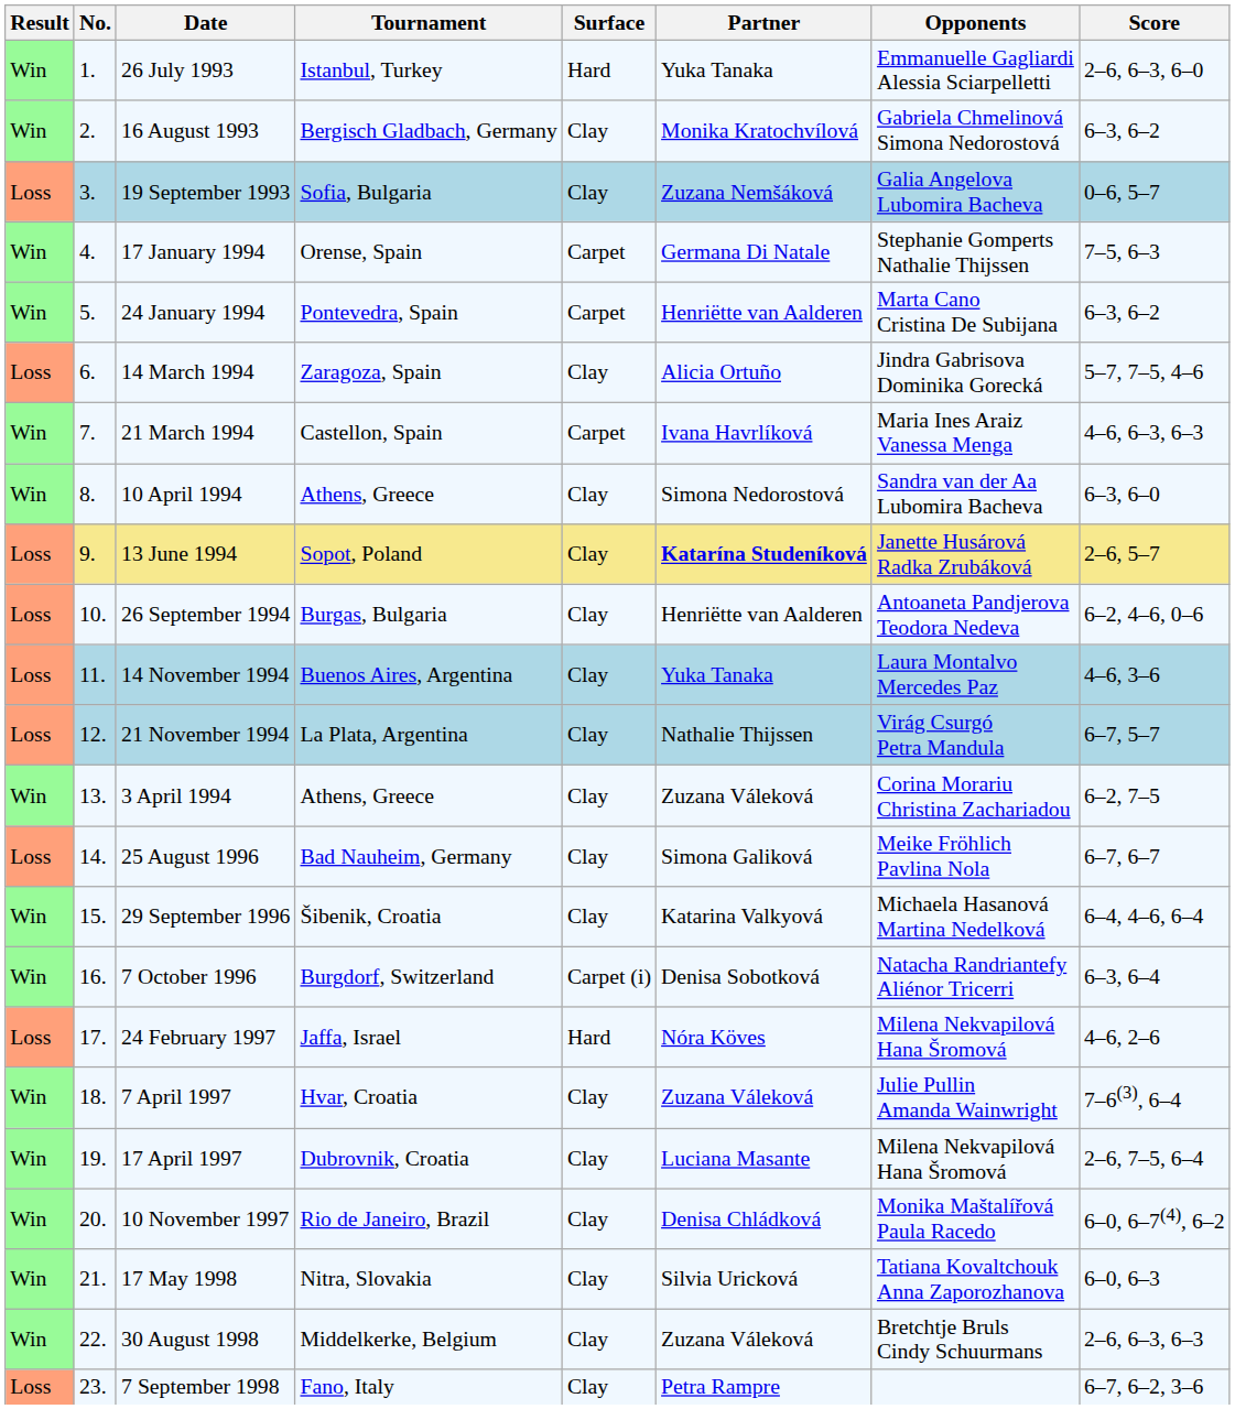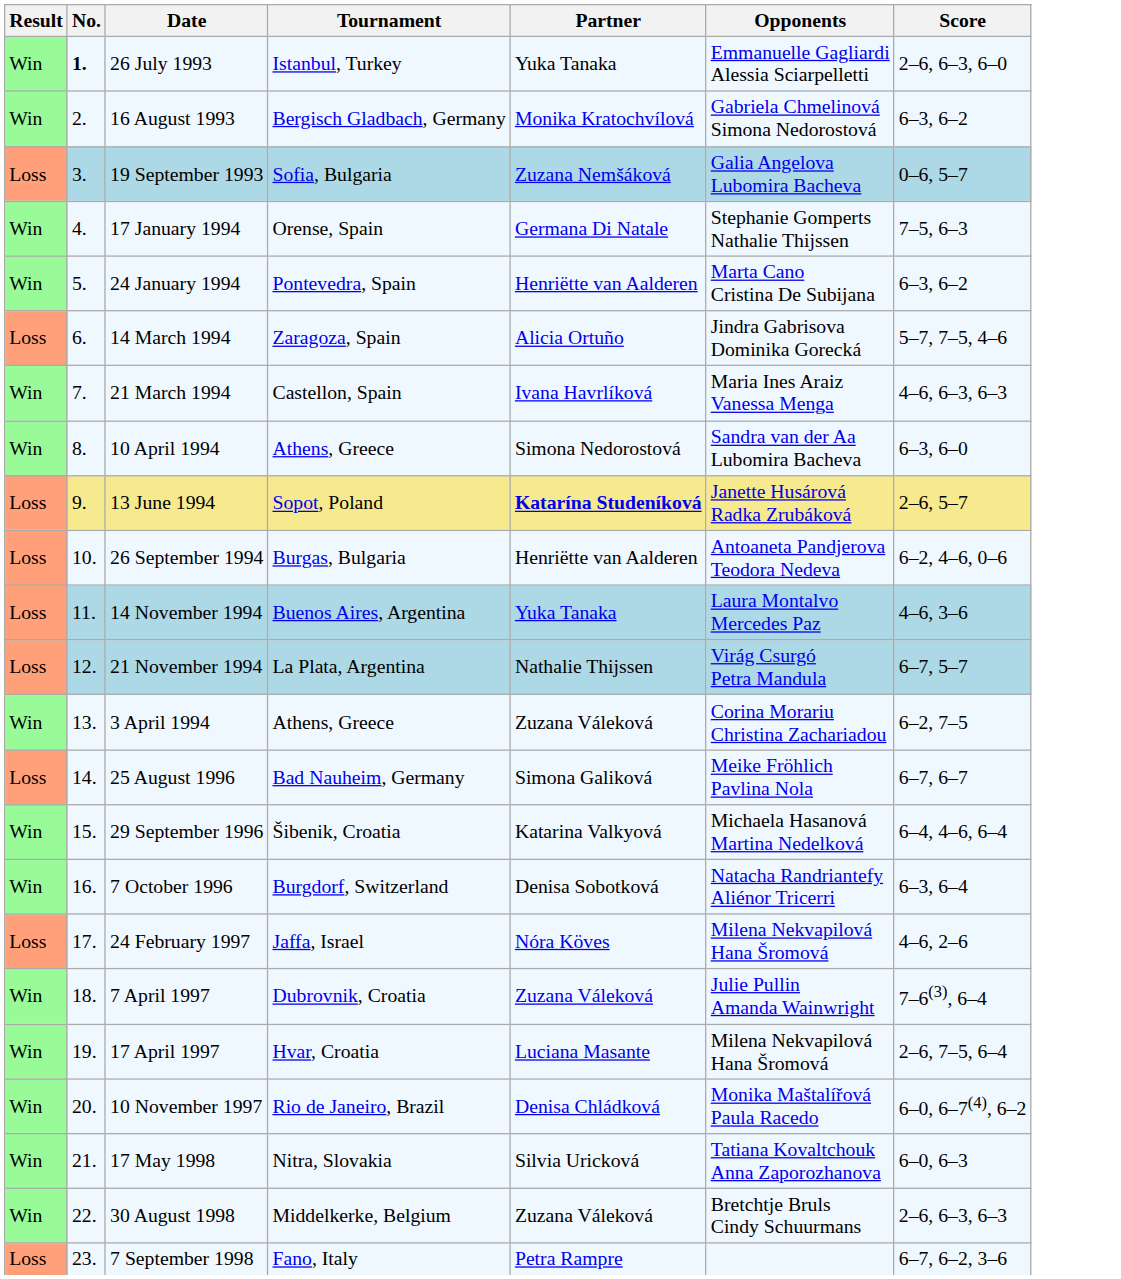 <table class="sortable wikitable" style="font-size:97%">
 <tr>
 <th>Result</th>
 <th>No.</th>
 <th>Date</th>
 <th>Tournament</th>
-<th>Surface</th>
 <th>Partner</th>
 <th>Opponents</th>
 <th>Score</th>
 </tr>
 <tr style="background:#f0f8ff;">
 <td style="background:#98fb98;">Win</td>
-<td>1.</td>
+<td><strong>1.</strong></td>
 <td>26 July 1993</td>
 <td><a href='#'>Istanbul</a>, Turkey</td>
-<td>Hard</td>
 <td> Yuka Tanaka</td>
 <td> <a href='#'>Emmanuelle Gagliardi</a> <br>  Alessia Sciarpelletti</td>
 <td>2–6, 6–3, 6–0</td>
 </tr>
 <tr style="background:#f0f8ff;">
 <td style="background:#98fb98;">Win</td>
 <td>2.</td>
 <td>16 August 1993</td>
 <td><a href='#'>Bergisch Gladbach</a>, Germany</td>
-<td>Clay</td>
 <td> <a href='#'>Monika Kratochvílová</a></td>
 <td> <a href='#'>Gabriela Chmelinová</a> <br>  Simona Nedorostová</td>
 <td>6–3, 6–2</td>
 </tr>
 <tr style="background:lightblue;">
 <td style="background:#ffa07a;">Loss</td>
 <td>3.</td>
 <td>19 September 1993</td>
 <td><a href='#'>Sofia</a>, Bulgaria</td>
-<td>Clay</td>
 <td> <a href='#'>Zuzana Nemšáková</a></td>
 <td> <a href='#'>Galia Angelova</a> <br>  <a href='#'>Lubomira Bacheva</a></td>
 <td>0–6, 5–7</td>
 </tr>
 <tr style="background:#f0f8ff;">
 <td style="background:#98fb98;">Win</td>
 <td>4.</td>
 <td>17 January 1994</td>
 <td>Orense, Spain</td>
-<td>Carpet</td>
 <td> <a href='#'>Germana Di Natale</a></td>
 <td> Stephanie Gomperts <br>  Nathalie Thijssen</td>
 <td>7–5, 6–3</td>
 </tr>
 <tr style="background:#f0f8ff;">
 <td style="background:#98fb98;">Win</td>
 <td>5.</td>
 <td>24 January 1994</td>
 <td><a href='#'>Pontevedra</a>, Spain</td>
-<td>Carpet</td>
 <td> <a href='#'>Henriëtte van Aalderen</a></td>
 <td> <a href='#'>Marta Cano</a> <br>  Cristina De Subijana</td>
 <td>6–3, 6–2</td>
 </tr>
 <tr style="background:#f0f8ff;">
 <td style="background:#ffa07a;">Loss</td>
 <td>6.</td>
 <td>14 March 1994</td>
 <td><a href='#'>Zaragoza</a>, Spain</td>
-<td>Clay</td>
 <td> <a href='#'>Alicia Ortuño</a></td>
 <td> Jindra Gabrisova <br>  Dominika Gorecká</td>
 <td>5–7, 7–5, 4–6</td>
 </tr>
 <tr style="background:#f0f8ff;">
 <td style="background:#98fb98;">Win</td>
 <td>7.</td>
 <td>21 March 1994</td>
 <td>Castellon, Spain</td>
-<td>Carpet</td>
 <td> <a href='#'>Ivana Havrlíková</a></td>
 <td> Maria Ines Araiz <br>  <a href='#'>Vanessa Menga</a></td>
 <td>4–6, 6–3, 6–3</td>
 </tr>
 <tr style="background:#f0f8ff;">
 <td style="background:#98fb98;">Win</td>
 <td>8.</td>
 <td>10 April 1994</td>
 <td><a href='#'>Athens</a>, Greece</td>
-<td>Clay</td>
 <td> Simona Nedorostová</td>
 <td> <a href='#'>Sandra van der Aa</a> <br>  Lubomira Bacheva</td>
 <td>6–3, 6–0</td>
 </tr>
 <tr style="background:#f7e98e;">
 <td style="background:#ffa07a;">Loss</td>
 <td>9.</td>
 <td>13 June 1994</td>
 <td><a href='#'>Sopot</a>, Poland</td>
-<td>Clay</td>
 <td><strong> <a href='#'>Katarína Studeníková</a></strong></td>
 <td> <a href='#'>Janette Husárová</a> <br>  <a href='#'>Radka Zrubáková</a></td>
 <td>2–6, 5–7</td>
 </tr>
 <tr style="background:#f0f8ff;">
 <td style="background:#ffa07a;">Loss</td>
 <td>10.</td>
 <td>26 September 1994</td>
 <td><a href='#'>Burgas</a>, Bulgaria</td>
-<td>Clay</td>
 <td> Henriëtte van Aalderen</td>
 <td> <a href='#'>Antoaneta Pandjerova</a> <br>  <a href='#'>Teodora Nedeva</a></td>
 <td>6–2, 4–6, 0–6</td>
 </tr>
 <tr style="background:lightblue;">
 <td style="background:#ffa07a;">Loss</td>
 <td>11.</td>
 <td>14 November 1994</td>
 <td><a href='#'>Buenos Aires</a>, Argentina</td>
-<td>Clay</td>
 <td> <a href='#'>Yuka Tanaka</a></td>
 <td> <a href='#'>Laura Montalvo</a> <br>  <a href='#'>Mercedes Paz</a></td>
 <td>4–6, 3–6</td>
 </tr>
 <tr style="background:lightblue;">
 <td style="background:#ffa07a;">Loss</td>
 <td>12.</td>
 <td>21 November 1994</td>
 <td>La Plata, Argentina</td>
-<td>Clay</td>
 <td> Nathalie Thijssen</td>
 <td> <a href='#'>Virág Csurgó</a> <br>  <a href='#'>Petra Mandula</a></td>
 <td>6–7, 5–7</td>
 </tr>
 <tr style="background:#f0f8ff;">
 <td style="background:#98fb98;">Win</td>
 <td>13.</td>
 <td>3 April 1994</td>
 <td>Athens, Greece</td>
-<td>Clay</td>
 <td> Zuzana Váleková</td>
 <td> <a href='#'>Corina Morariu</a> <br>  <a href='#'>Christina Zachariadou</a></td>
 <td>6–2, 7–5</td>
 </tr>
 <tr style="background:#f0f8ff;">
 <td style="background:#ffa07a;">Loss</td>
 <td>14.</td>
 <td>25 August 1996</td>
 <td><a href='#'>Bad Nauheim</a>, Germany</td>
-<td>Clay</td>
 <td> Simona Galiková</td>
 <td> <a href='#'>Meike Fröhlich</a> <br>  <a href='#'>Pavlina Nola</a></td>
 <td>6–7, 6–7</td>
 </tr>
 <tr style="background:#f0f8ff;">
 <td style="background:#98fb98;">Win</td>
 <td>15.</td>
 <td>29 September 1996</td>
 <td>Šibenik, Croatia</td>
-<td>Clay</td>
 <td> Katarina Valkyová</td>
 <td> Michaela Hasanová <br>  <a href='#'>Martina Nedelková</a></td>
 <td>6–4, 4–6, 6–4</td>
 </tr>
 <tr style="background:#f0f8ff;">
 <td style="background:#98fb98;">Win</td>
 <td>16.</td>
 <td>7 October 1996</td>
 <td><a href='#'>Burgdorf</a>, Switzerland</td>
-<td>Carpet (i)</td>
 <td> Denisa Sobotková</td>
 <td> <a href='#'>Natacha Randriantefy</a> <br>  <a href='#'>Aliénor Tricerri</a></td>
 <td>6–3, 6–4</td>
 </tr>
 <tr style="background:#f0f8ff;">
 <td style="background:#ffa07a;">Loss</td>
 <td>17.</td>
 <td>24 February 1997</td>
 <td><a href='#'>Jaffa</a>, Israel</td>
-<td>Hard</td>
 <td> <a href='#'>Nóra Köves</a></td>
 <td> <a href='#'>Milena Nekvapilová</a> <br>  <a href='#'>Hana Šromová</a></td>
 <td>4–6, 2–6</td>
 </tr>
 <tr style="background:#f0f8ff;">
 <td style="background:#98fb98;">Win</td>
 <td>18.</td>
 <td>7 April 1997</td>
-<td><a href='#'>Hvar</a>, Croatia</td>
-<td>Clay</td>
+<td><a href='#'>Dubrovnik</a>, Croatia</td>
 <td> <a href='#'>Zuzana Váleková</a></td>
 <td> <a href='#'>Julie Pullin</a> <br>  <a href='#'>Amanda Wainwright</a></td>
 <td>7–6<sup>(3)</sup>, 6–4</td>
 </tr>
 <tr style="background:#f0f8ff;">
 <td style="background:#98fb98;">Win</td>
 <td>19.</td>
 <td>17 April 1997</td>
-<td><a href='#'>Dubrovnik</a>, Croatia</td>
-<td>Clay</td>
+<td><a href='#'>Hvar</a>, Croatia</td>
 <td> <a href='#'>Luciana Masante</a></td>
 <td> Milena Nekvapilová <br>  Hana Šromová</td>
 <td>2–6, 7–5, 6–4</td>
 </tr>
 <tr style="background:#f0f8ff;">
 <td style="background:#98fb98;">Win</td>
 <td>20.</td>
 <td>10 November 1997</td>
 <td><a href='#'>Rio de Janeiro</a>, Brazil</td>
-<td>Clay</td>
 <td> <a href='#'>Denisa Chládková</a></td>
 <td> <a href='#'>Monika Maštalířová</a> <br>  <a href='#'>Paula Racedo</a></td>
 <td>6–0, 6–7<sup>(4)</sup>, 6–2</td>
 </tr>
 <tr style="background:#f0f8ff;">
 <td style="background:#98fb98;">Win</td>
 <td>21.</td>
 <td>17 May 1998</td>
 <td>Nitra, Slovakia</td>
-<td>Clay</td>
 <td> Silvia Uricková</td>
 <td> <a href='#'>Tatiana Kovaltchouk</a> <br>  <a href='#'>Anna Zaporozhanova</a></td>
 <td>6–0, 6–3</td>
 </tr>
 <tr style="background:#f0f8ff;">
 <td style="background:#98fb98;">Win</td>
 <td>22.</td>
 <td>30 August 1998</td>
 <td>Middelkerke, Belgium</td>
-<td>Clay</td>
 <td> Zuzana Váleková</td>
 <td> Bretchtje Bruls <br>  Cindy Schuurmans</td>
 <td>2–6, 6–3, 6–3</td>
 </tr>
 <tr style="background:#f0f8ff;">
 <td style="background:#ffa07a;">Loss</td>
 <td>23.</td>
 <td>7 September 1998</td>
 <td><a href='#'>Fano</a>, Italy</td>
-<td>Clay</td>
 <td> <a href='#'>Petra Rampre</a></td>
 <td></td>
 <td>6–7, 6–2, 3–6</td>
 </tr>
 </table>
